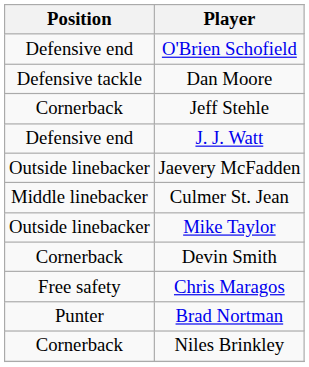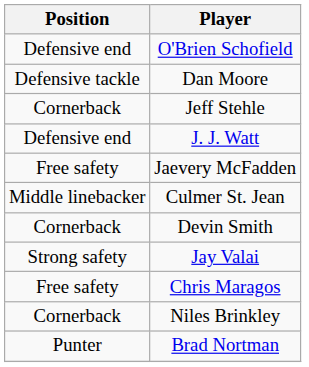 <table class="wikitable" style="text-align: center;">
 <tr>
 <th>Position</th>
 <th>Player</th>
 </tr>
 <tr>
 <td>Defensive end</td>
 <td><a href='#'>O'Brien Schofield</a></td>
 </tr>
 <tr>
 <td>Defensive tackle</td>
 <td>Dan Moore</td>
 </tr>
 <tr>
 <td>Cornerback</td>
 <td>Jeff Stehle</td>
 </tr>
 <tr>
 <td>Defensive end</td>
 <td><a href='#'>J. J. Watt</a></td>
 </tr>
 <tr>
-<td>Outside linebacker</td>
+<td>Free safety</td>
 <td>Jaevery McFadden</td>
 </tr>
 <tr>
 <td>Middle linebacker</td>
 <td>Culmer St. Jean</td>
 </tr>
 <tr>
-<td>Outside linebacker</td>
-<td><a href='#'>Mike Taylor</a></td>
+<td>Cornerback</td>
+<td>Devin Smith</td>
 </tr>
 <tr>
-<td>Cornerback</td>
-<td>Devin Smith</td>
+<td>Strong safety</td>
+<td><a href='#'>Jay Valai</a></td>
 </tr>
 <tr>
 <td>Free safety</td>
 <td><a href='#'>Chris Maragos</a></td>
 </tr>
 <tr>
+<td>Cornerback</td>
+<td>Niles Brinkley</td>
+</tr>
+<tr>
 <td>Punter</td>
 <td><a href='#'>Brad Nortman</a></td>
 </tr>
 <tr>
-<td>Cornerback</td>
-<td>Niles Brinkley</td>
-</tr>
-<tr>
 </tr>
 </table>
